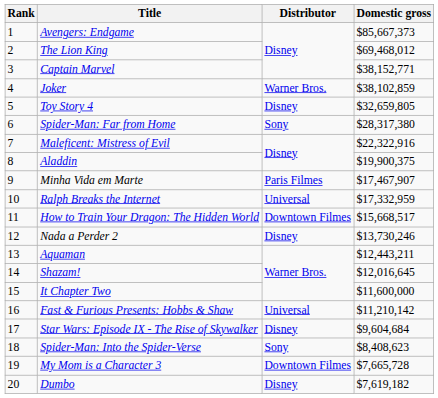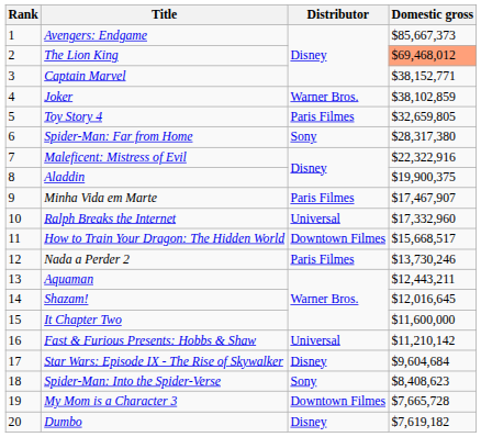 <table class="wikitable sortable" style="margin:auto; margin:auto;">
 <tr>
 <th>Rank</th>
 <th>Title</th>
 <th>Distributor</th>
 <th>Domestic gross</th>
 </tr>
 <tr>
 <td>1</td>
 <td><em><a href='#'>Avengers: Endgame</a></em></td>
 <td rowspan="3"><a href='#'>Disney</a></td>
 <td>$85,667,373</td>
 </tr>
 <tr>
 <td>2</td>
 <td><em><a href='#'>The Lion King</a></em></td>
-<td>$69,468,012</td>
+<td style="background: lightsalmon;">$69,468,012</td>
 </tr>
 <tr>
 <td>3</td>
 <td><em><a href='#'>Captain Marvel</a></em></td>
 <td>$38,152,771</td>
 </tr>
 <tr>
 <td>4</td>
 <td><em><a href='#'>Joker</a></em></td>
 <td><a href='#'>Warner Bros.</a></td>
 <td>$38,102,859</td>
 </tr>
 <tr>
 <td>5</td>
 <td><em><a href='#'>Toy Story 4</a></em></td>
-<td><a href='#'>Disney</a></td>
+<td><a href='#'>Paris Filmes</a></td>
 <td>$32,659,805</td>
 </tr>
 <tr>
 <td>6</td>
 <td><em><a href='#'>Spider-Man: Far from Home</a></em></td>
 <td><a href='#'>Sony</a></td>
 <td>$28,317,380</td>
 </tr>
 <tr>
 <td>7</td>
 <td><em><a href='#'>Maleficent: Mistress of Evil</a></em></td>
 <td rowspan="2"><a href='#'>Disney</a></td>
 <td>$22,322,916</td>
 </tr>
 <tr>
 <td>8</td>
 <td><em><a href='#'>Aladdin</a></em></td>
 <td>$19,900,375</td>
 </tr>
 <tr>
 <td>9</td>
 <td><em>Minha Vida em Marte</em></td>
 <td><a href='#'>Paris Filmes</a></td>
 <td>$17,467,907</td>
 </tr>
 <tr>
 <td>10</td>
 <td><em><a href='#'>Ralph Breaks the Internet</a></em></td>
 <td><a href='#'>Universal</a></td>
-<td>$17,332,959</td>
+<td>$17,332,960</td>
 </tr>
 <tr>
 <td>11</td>
 <td><em><a href='#'>How to Train Your Dragon: The Hidden World</a></em></td>
 <td><a href='#'>Downtown Filmes</a></td>
 <td>$15,668,517</td>
 </tr>
 <tr>
 <td>12</td>
 <td><em>Nada a Perder 2</em></td>
-<td><a href='#'>Disney</a></td>
+<td><a href='#'>Paris Filmes</a></td>
 <td>$13,730,246</td>
 </tr>
 <tr>
 <td>13</td>
 <td><em><a href='#'>Aquaman</a></em></td>
 <td rowspan="3"><a href='#'>Warner Bros.</a></td>
 <td>$12,443,211</td>
 </tr>
 <tr>
 <td>14</td>
 <td><em><a href='#'>Shazam!</a></em></td>
 <td>$12,016,645</td>
 </tr>
 <tr>
 <td>15</td>
 <td><em><a href='#'>It Chapter Two</a></em></td>
 <td>$11,600,000</td>
 </tr>
 <tr>
 <td>16</td>
 <td><em><a href='#'>Fast & Furious Presents: Hobbs & Shaw</a></em></td>
 <td><a href='#'>Universal</a></td>
 <td>$11,210,142</td>
 </tr>
 <tr>
 <td>17</td>
 <td><em><a href='#'>Star Wars: Episode IX - The Rise of Skywalker</a></em></td>
 <td><a href='#'>Disney</a></td>
 <td>$9,604,684</td>
 </tr>
 <tr>
 <td>18</td>
 <td><em><a href='#'>Spider-Man: Into the Spider-Verse</a></em></td>
 <td><a href='#'>Sony</a></td>
 <td>$8,408,623</td>
 </tr>
 <tr>
 <td>19</td>
 <td><em><a href='#'>My Mom is a Character 3</a></em></td>
 <td><a href='#'>Downtown Filmes</a></td>
 <td>$7,665,728</td>
 </tr>
 <tr>
 <td>20</td>
 <td><em><a href='#'>Dumbo</a></em></td>
 <td><a href='#'>Disney</a></td>
 <td>$7,619,182</td>
 </tr>
 </table>
